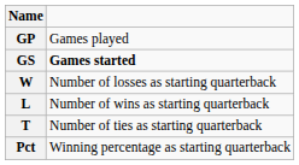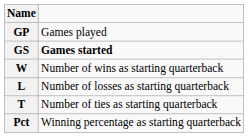 <table class="wikitable">
 <tr>
 <th>Name</th>
 <td></td>
 </tr>
 <tr>
 <th>GP</th>
 <td>Games played</td>
 </tr>
 <tr>
 <th>GS</th>
 <td><strong>Games started</strong></td>
 </tr>
 <tr>
 <th>W</th>
-<td>Number of losses as starting quarterback</td>
+<td>Number of wins as starting quarterback</td>
 </tr>
 <tr>
 <th>L</th>
-<td>Number of wins as starting quarterback</td>
+<td>Number of losses as starting quarterback</td>
 </tr>
 <tr>
 <th>T</th>
 <td>Number of ties as starting quarterback</td>
 </tr>
 <tr>
 <th>Pct</th>
 <td>Winning percentage as starting quarterback</td>
 </tr>
 </table>
